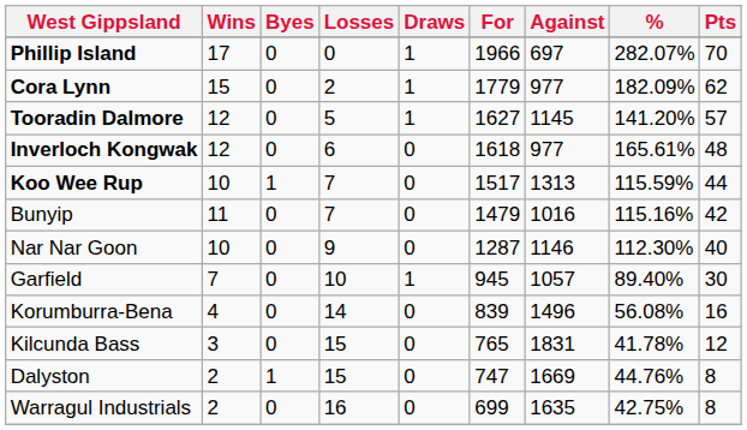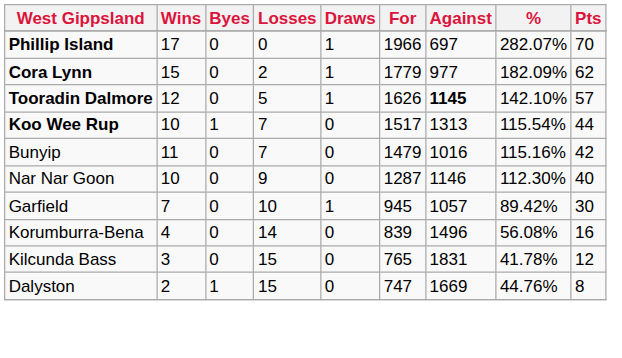 <table style="font-size: 85%; text-align: left;" class="wikitable">
 <tr>
 <th style="color:crimson">West Gippsland</th>
 <th style="color:crimson">Wins</th>
 <th style="color:crimson">Byes</th>
 <th style="color:crimson">Losses</th>
 <th style="color:crimson">Draws</th>
 <th style="color:crimson">For</th>
 <th style="color:crimson">Against</th>
 <th style="color:crimson">%</th>
 <th style="color:crimson">Pts</th>
 </tr>
 <tr>
 </tr>
 <tr>
 </tr>
 <tr>
 <td><strong>	Phillip Island	</strong></td>
 <td>17</td>
 <td>0</td>
 <td>0</td>
 <td>1</td>
 <td>1966</td>
 <td>697</td>
 <td>282.07%</td>
 <td>70</td>
 </tr>
 <tr>
 <td><strong>	Cora Lynn	</strong></td>
 <td>15</td>
 <td>0</td>
 <td>2</td>
 <td>1</td>
 <td>1779</td>
 <td>977</td>
 <td>182.09%</td>
 <td>62</td>
 </tr>
 <tr>
 <td><strong>	Tooradin Dalmore	</strong></td>
 <td>12</td>
 <td>0</td>
 <td>5</td>
 <td>1</td>
-<td>1627</td>
-<td>1145</td>
-<td>141.20%</td>
+<td>1626</td>
+<td><strong>1145</strong></td>
+<td>142.10%</td>
 <td>57</td>
-</tr>
-<tr>
-<td><strong>	Inverloch Kongwak	</strong></td>
-<td>12</td>
-<td>0</td>
-<td>6</td>
-<td>0</td>
-<td>1618</td>
-<td>977</td>
-<td>165.61%</td>
-<td>48</td>
 </tr>
 <tr>
 <td><strong>	Koo Wee Rup	</strong></td>
 <td>10</td>
 <td>1</td>
 <td>7</td>
 <td>0</td>
 <td>1517</td>
 <td>1313</td>
-<td>115.59%</td>
+<td>115.54%</td>
 <td>44</td>
 </tr>
 <tr>
 <td>Bunyip</td>
 <td>11</td>
 <td>0</td>
 <td>7</td>
 <td>0</td>
 <td>1479</td>
 <td>1016</td>
 <td>115.16%</td>
 <td>42</td>
 </tr>
 <tr>
 <td>Nar Nar Goon</td>
 <td>10</td>
 <td>0</td>
 <td>9</td>
 <td>0</td>
 <td>1287</td>
 <td>1146</td>
 <td>112.30%</td>
 <td>40</td>
 </tr>
 <tr>
 <td>Garfield</td>
 <td>7</td>
 <td>0</td>
 <td>10</td>
 <td>1</td>
 <td>945</td>
 <td>1057</td>
-<td>89.40%</td>
+<td>89.42%</td>
 <td>30</td>
 </tr>
 <tr>
 <td>Korumburra-Bena</td>
 <td>4</td>
 <td>0</td>
 <td>14</td>
 <td>0</td>
 <td>839</td>
 <td>1496</td>
 <td>56.08%</td>
 <td>16</td>
 </tr>
 <tr>
 <td>Kilcunda Bass</td>
 <td>3</td>
 <td>0</td>
 <td>15</td>
 <td>0</td>
 <td>765</td>
 <td>1831</td>
 <td>41.78%</td>
 <td>12</td>
 </tr>
 <tr>
 <td>Dalyston</td>
 <td>2</td>
 <td>1</td>
 <td>15</td>
 <td>0</td>
 <td>747</td>
 <td>1669</td>
 <td>44.76%</td>
 <td>8</td>
 </tr>
 <tr>
-<td>Warragul Industrials</td>
-<td>2</td>
-<td>0</td>
-<td>16</td>
-<td>0</td>
-<td>699</td>
-<td>1635</td>
-<td>42.75%</td>
-<td>8</td>
-</tr>
-<tr>
 </tr>
 </table>
